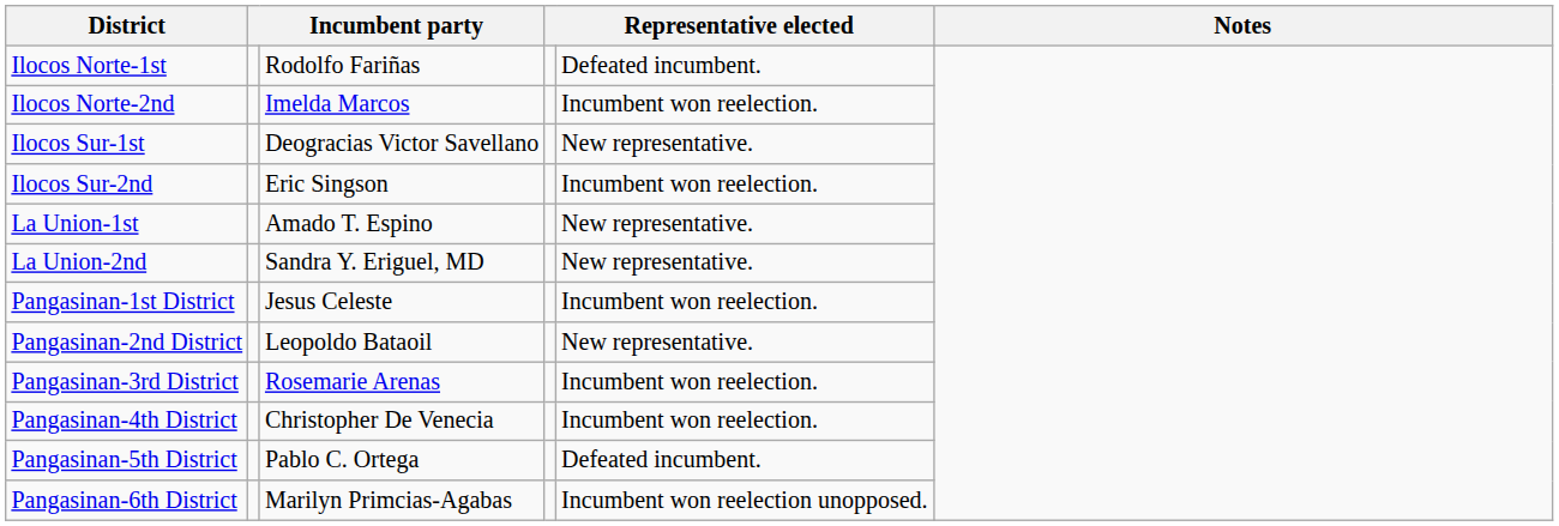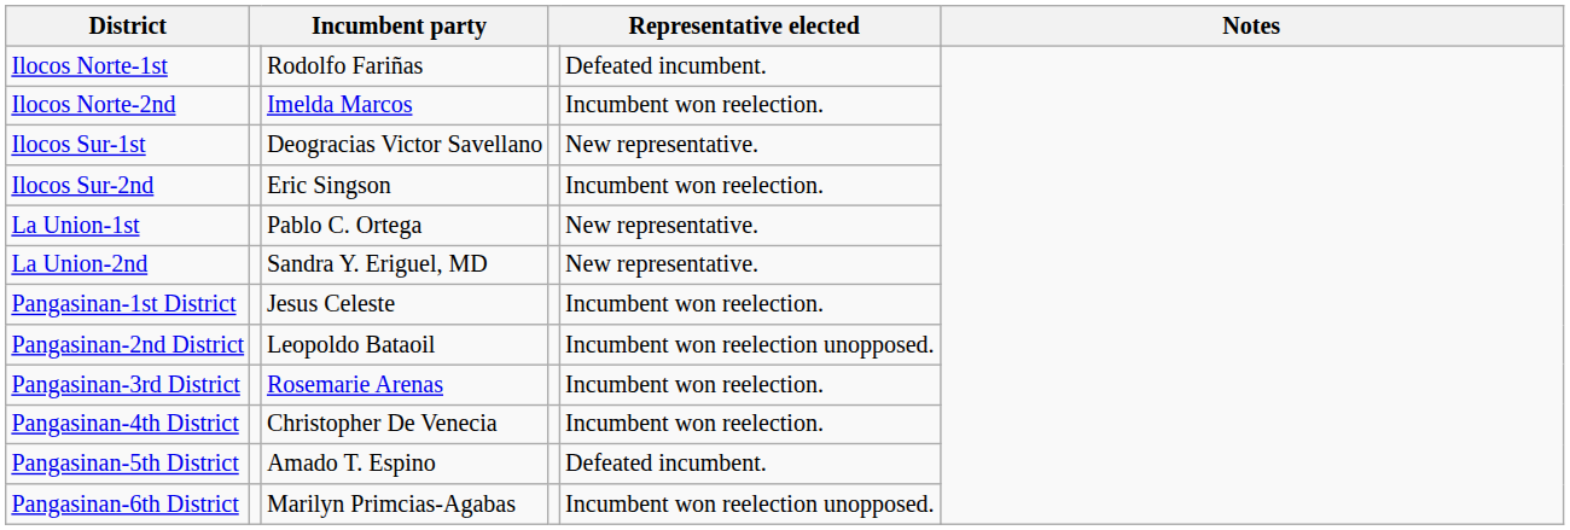 <table class=wikitable style="font-size:90%;">
 <tr>
 <th>District</th>
 <th colspan=2>Incumbent party</th>
 <th colspan=3>Representative elected</th>
 <th width=40%>Notes</th>
 </tr>
 <tr>
 <td><a href='#'>Ilocos Norte-1st</a></td>
 <td></td>
 <td>Rodolfo Fariñas</td>
 <td></td>
 <td>Defeated incumbent.</td>
 </tr>
 <tr>
 <td><a href='#'>Ilocos Norte-2nd</a></td>
 <td></td>
 <td><a href='#'>Imelda Marcos</a></td>
 <td></td>
 <td>Incumbent won reelection.</td>
 </tr>
 <tr>
 <td><a href='#'>Ilocos Sur-1st</a></td>
 <td></td>
 <td>Deogracias Victor Savellano</td>
 <td></td>
 <td>New representative.</td>
 </tr>
 <tr>
 <td><a href='#'>Ilocos Sur-2nd</a></td>
 <td></td>
 <td>Eric Singson</td>
 <td></td>
 <td>Incumbent won reelection.</td>
 </tr>
 <tr>
 <td><a href='#'>La Union-1st</a></td>
 <td></td>
-<td>Amado T. Espino</td>
+<td>Pablo C. Ortega</td>
 <td></td>
 <td>New representative.</td>
 </tr>
 <tr>
 <td><a href='#'>La Union-2nd</a></td>
 <td></td>
 <td>Sandra Y. Eriguel, MD</td>
 <td></td>
 <td>New representative.</td>
 </tr>
 <tr>
 <td><a href='#'>Pangasinan-1st District</a></td>
 <td></td>
 <td>Jesus Celeste</td>
 <td></td>
 <td>Incumbent won reelection.</td>
 </tr>
 <tr>
 <td><a href='#'>Pangasinan-2nd District</a></td>
 <td></td>
 <td>Leopoldo Bataoil</td>
 <td></td>
-<td>New representative.</td>
+<td>Incumbent won reelection unopposed.</td>
 </tr>
 <tr>
 <td><a href='#'>Pangasinan-3rd District</a></td>
 <td></td>
 <td><a href='#'>Rosemarie Arenas</a></td>
 <td></td>
 <td>Incumbent won reelection.</td>
 </tr>
 <tr>
 <td><a href='#'>Pangasinan-4th District</a></td>
 <td></td>
 <td>Christopher De Venecia</td>
 <td></td>
 <td>Incumbent won reelection.</td>
 </tr>
 <tr>
 <td><a href='#'>Pangasinan-5th District</a></td>
 <td></td>
-<td>Pablo C. Ortega</td>
+<td>Amado T. Espino</td>
 <td></td>
 <td>Defeated incumbent.</td>
 </tr>
 <tr>
 <td><a href='#'>Pangasinan-6th District</a></td>
 <td></td>
 <td>Marilyn Primcias-Agabas</td>
 <td></td>
 <td>Incumbent won reelection unopposed.</td>
 </tr>
 </table>
